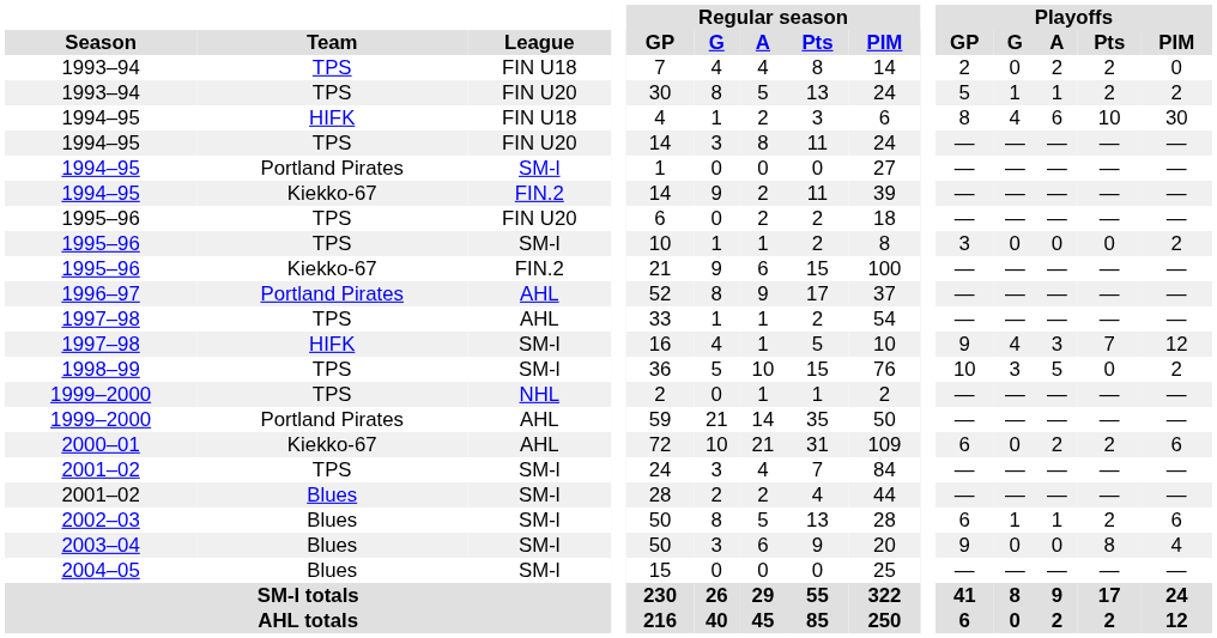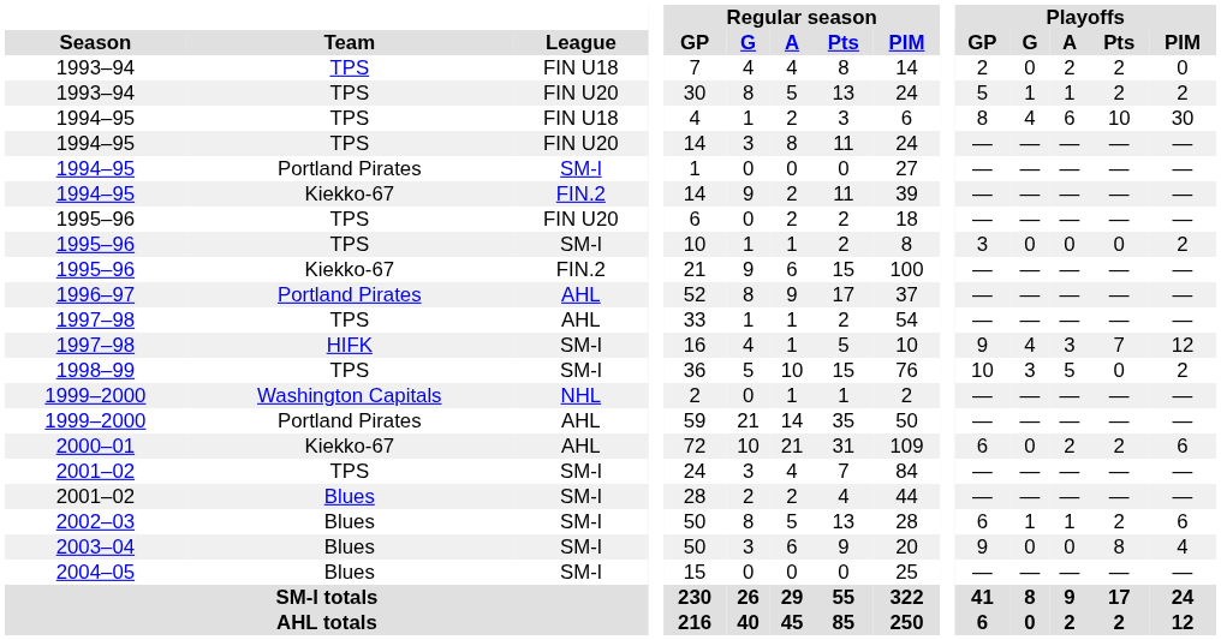 <table border="0" cellpadding="1" cellspacing="0" style="text-align:center; width:60em">
 <tr bgcolor="#e0e0e0">
 <th colspan="3" bgcolor="#ffffff"> </th>
 <th rowspan="100" bgcolor="#ffffff"> </th>
 <th colspan="5">Regular season</th>
 <th rowspan="100" bgcolor="#ffffff"> </th>
 <th colspan="5">Playoffs</th>
 </tr>
 <tr bgcolor="#e0e0e0">
 <th>Season</th>
 <th>Team</th>
 <th>League</th>
 <th>GP</th>
 <th><a href='#'>G</a></th>
 <th><a href='#'>A</a></th>
 <th><a href='#'>Pts</a></th>
 <th><a href='#'>PIM</a></th>
 <th>GP</th>
 <th>G</th>
 <th>A</th>
 <th>Pts</th>
 <th>PIM</th>
 </tr>
 <tr>
 <td>1993–94</td>
 <td><a href='#'>TPS</a></td>
 <td>FIN U18</td>
 <td>7</td>
 <td>4</td>
 <td>4</td>
 <td>8</td>
 <td>14</td>
 <td>2</td>
 <td>0</td>
 <td>2</td>
 <td>2</td>
 <td>0</td>
 </tr>
 <tr bgcolor="#f0f0f0">
 <td>1993–94</td>
 <td>TPS</td>
 <td>FIN U20</td>
 <td>30</td>
 <td>8</td>
 <td>5</td>
 <td>13</td>
 <td>24</td>
 <td>5</td>
 <td>1</td>
 <td>1</td>
 <td>2</td>
 <td>2</td>
 </tr>
 <tr>
 <td>1994–95</td>
-<td><a href='#'>HIFK</a></td>
+<td>TPS</td>
 <td>FIN U18</td>
 <td>4</td>
 <td>1</td>
 <td>2</td>
 <td>3</td>
 <td>6</td>
 <td>8</td>
 <td>4</td>
 <td>6</td>
 <td>10</td>
 <td>30</td>
 </tr>
 <tr bgcolor="#f0f0f0">
 <td>1994–95</td>
 <td>TPS</td>
 <td>FIN U20</td>
 <td>14</td>
 <td>3</td>
 <td>8</td>
 <td>11</td>
 <td>24</td>
 <td>—</td>
 <td>—</td>
 <td>—</td>
 <td>—</td>
 <td>—</td>
 </tr>
 <tr>
 <td><a href='#'>1994–95</a></td>
 <td>Portland Pirates</td>
 <td><a href='#'>SM-l</a></td>
 <td>1</td>
 <td>0</td>
 <td>0</td>
 <td>0</td>
 <td>27</td>
 <td>—</td>
 <td>—</td>
 <td>—</td>
 <td>—</td>
 <td>—</td>
 </tr>
 <tr bgcolor="#f0f0f0">
 <td><a href='#'>1994–95</a></td>
 <td>Kiekko-67</td>
 <td><a href='#'>FIN.2</a></td>
 <td>14</td>
 <td>9</td>
 <td>2</td>
 <td>11</td>
 <td>39</td>
 <td>—</td>
 <td>—</td>
 <td>—</td>
 <td>—</td>
 <td>—</td>
 </tr>
 <tr>
 <td>1995–96</td>
 <td>TPS</td>
 <td>FIN U20</td>
 <td>6</td>
 <td>0</td>
 <td>2</td>
 <td>2</td>
 <td>18</td>
 <td>—</td>
 <td>—</td>
 <td>—</td>
 <td>—</td>
 <td>—</td>
 </tr>
 <tr bgcolor="#f0f0f0">
 <td><a href='#'>1995–96</a></td>
 <td>TPS</td>
 <td>SM-l</td>
 <td>10</td>
 <td>1</td>
 <td>1</td>
 <td>2</td>
 <td>8</td>
 <td>3</td>
 <td>0</td>
 <td>0</td>
 <td>0</td>
 <td>2</td>
 </tr>
 <tr>
 <td><a href='#'>1995–96</a></td>
 <td>Kiekko-67</td>
 <td>FIN.2</td>
 <td>21</td>
 <td>9</td>
 <td>6</td>
 <td>15</td>
 <td>100</td>
 <td>—</td>
 <td>—</td>
 <td>—</td>
 <td>—</td>
 <td>—</td>
 </tr>
 <tr bgcolor="#f0f0f0">
 <td><a href='#'>1996–97</a></td>
 <td><a href='#'>Portland Pirates</a></td>
 <td><a href='#'>AHL</a></td>
 <td>52</td>
 <td>8</td>
 <td>9</td>
 <td>17</td>
 <td>37</td>
 <td>—</td>
 <td>—</td>
 <td>—</td>
 <td>—</td>
 <td>—</td>
 </tr>
 <tr>
 <td><a href='#'>1997–98</a></td>
 <td>TPS</td>
 <td>AHL</td>
 <td>33</td>
 <td>1</td>
 <td>1</td>
 <td>2</td>
 <td>54</td>
 <td>—</td>
 <td>—</td>
 <td>—</td>
 <td>—</td>
 <td>—</td>
 </tr>
 <tr bgcolor="#f0f0f0">
 <td><a href='#'>1997–98</a></td>
 <td><a href='#'>HIFK</a></td>
 <td>SM-l</td>
 <td>16</td>
 <td>4</td>
 <td>1</td>
 <td>5</td>
 <td>10</td>
 <td>9</td>
 <td>4</td>
 <td>3</td>
 <td>7</td>
 <td>12</td>
 </tr>
 <tr>
 <td><a href='#'>1998–99</a></td>
 <td>TPS</td>
 <td>SM-l</td>
 <td>36</td>
 <td>5</td>
 <td>10</td>
 <td>15</td>
 <td>76</td>
 <td>10</td>
 <td>3</td>
 <td>5</td>
 <td>0</td>
 <td>2</td>
 </tr>
 <tr bgcolor="#f0f0f0">
 <td><a href='#'>1999–2000</a></td>
-<td>TPS</td>
+<td><a href='#'>Washington Capitals</a></td>
 <td><a href='#'>NHL</a></td>
 <td>2</td>
 <td>0</td>
 <td>1</td>
 <td>1</td>
 <td>2</td>
 <td>—</td>
 <td>—</td>
 <td>—</td>
 <td>—</td>
 <td>—</td>
 </tr>
 <tr>
 <td><a href='#'>1999–2000</a></td>
 <td>Portland Pirates</td>
 <td>AHL</td>
 <td>59</td>
 <td>21</td>
 <td>14</td>
 <td>35</td>
 <td>50</td>
 <td>—</td>
 <td>—</td>
 <td>—</td>
 <td>—</td>
 <td>—</td>
 </tr>
 <tr bgcolor="#f0f0f0">
 <td><a href='#'>2000–01</a></td>
 <td>Kiekko-67</td>
 <td>AHL</td>
 <td>72</td>
 <td>10</td>
 <td>21</td>
 <td>31</td>
 <td>109</td>
 <td>6</td>
 <td>0</td>
 <td>2</td>
 <td>2</td>
 <td>6</td>
 </tr>
 <tr>
 <td><a href='#'>2001–02</a></td>
 <td>TPS</td>
 <td>SM-l</td>
 <td>24</td>
 <td>3</td>
 <td>4</td>
 <td>7</td>
 <td>84</td>
 <td>—</td>
 <td>—</td>
 <td>—</td>
 <td>—</td>
 <td>—</td>
 </tr>
 <tr bgcolor="#f0f0f0">
 <td>2001–02</td>
 <td><a href='#'>Blues</a></td>
 <td>SM-l</td>
 <td>28</td>
 <td>2</td>
 <td>2</td>
 <td>4</td>
 <td>44</td>
 <td>—</td>
 <td>—</td>
 <td>—</td>
 <td>—</td>
 <td>—</td>
 </tr>
 <tr>
 <td><a href='#'>2002–03</a></td>
 <td>Blues</td>
 <td>SM-l</td>
 <td>50</td>
 <td>8</td>
 <td>5</td>
 <td>13</td>
 <td>28</td>
 <td>6</td>
 <td>1</td>
 <td>1</td>
 <td>2</td>
 <td>6</td>
 </tr>
 <tr bgcolor="#f0f0f0">
 <td><a href='#'>2003–04</a></td>
 <td>Blues</td>
 <td>SM-l</td>
 <td>50</td>
 <td>3</td>
 <td>6</td>
 <td>9</td>
 <td>20</td>
 <td>9</td>
 <td>0</td>
 <td>0</td>
 <td>8</td>
 <td>4</td>
 </tr>
 <tr>
 <td><a href='#'>2004–05</a></td>
 <td>Blues</td>
 <td>SM-l</td>
 <td>15</td>
 <td>0</td>
 <td>0</td>
 <td>0</td>
 <td>25</td>
 <td>—</td>
 <td>—</td>
 <td>—</td>
 <td>—</td>
 <td>—</td>
 </tr>
 <tr bgcolor="#e0e0e0">
 <th colspan="3">SM-l totals</th>
 <th>230</th>
 <th>26</th>
 <th>29</th>
 <th>55</th>
 <th>322</th>
 <th>41</th>
 <th>8</th>
 <th>9</th>
 <th>17</th>
 <th>24</th>
 </tr>
 <tr bgcolor="#e0e0e0">
 <th colspan="3">AHL totals</th>
 <th>216</th>
 <th>40</th>
 <th>45</th>
 <th>85</th>
 <th>250</th>
 <th>6</th>
 <th>0</th>
 <th>2</th>
 <th>2</th>
 <th>12</th>
 </tr>
 </table>
